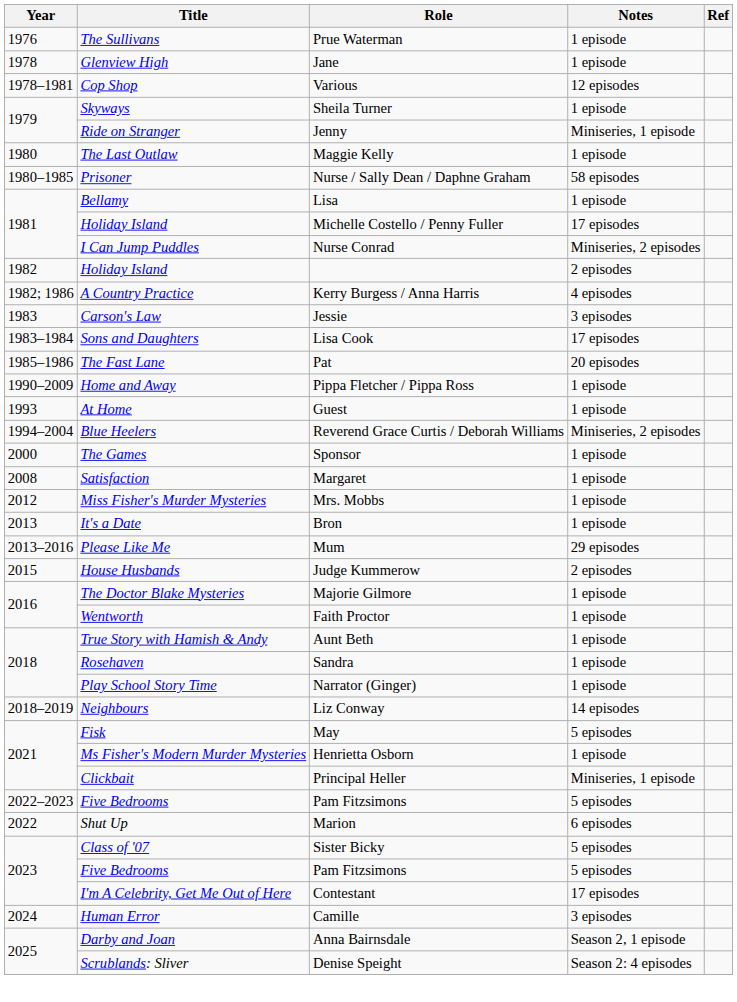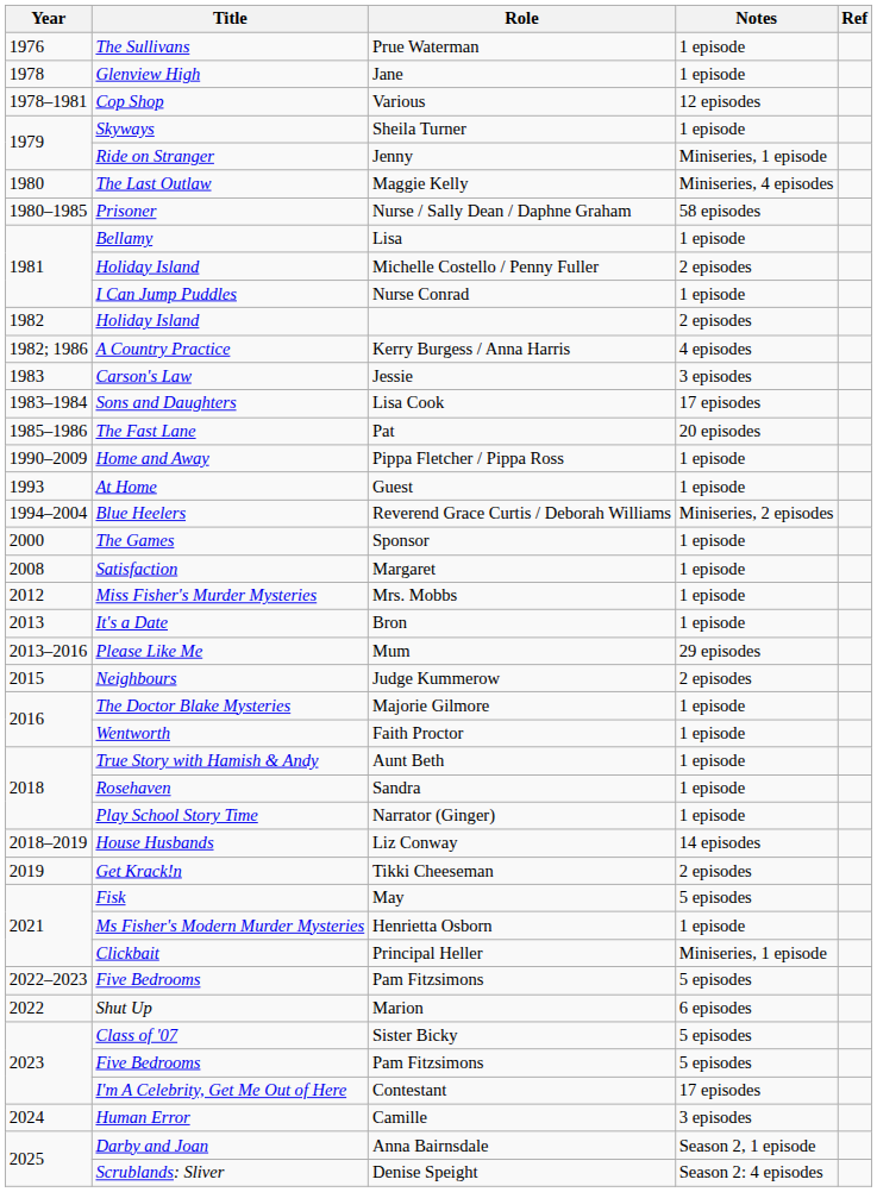 <table class="wikitable sortable">
 <tr>
 <th>Year</th>
 <th>Title</th>
 <th>Role</th>
 <th>Notes</th>
 <th>Ref</th>
 </tr>
 <tr>
 <td>1976</td>
 <td><em><a href='#'>The Sullivans</a></em></td>
 <td>Prue Waterman</td>
 <td>1 episode</td>
 <td></td>
 </tr>
 <tr>
 <td>1978</td>
 <td><em><a href='#'>Glenview High</a></em></td>
 <td>Jane</td>
 <td>1 episode</td>
 <td></td>
 </tr>
 <tr>
 <td>1978–1981</td>
 <td><em><a href='#'>Cop Shop</a></em></td>
 <td>Various</td>
 <td>12 episodes</td>
 <td></td>
 </tr>
 <tr>
 <td rowspan="2">1979</td>
 <td><em><a href='#'>Skyways</a></em></td>
 <td>Sheila Turner</td>
 <td>1 episode</td>
 <td></td>
 </tr>
 <tr>
 <td><em><a href='#'>Ride on Stranger</a></em></td>
 <td>Jenny</td>
 <td>Miniseries, 1 episode</td>
 <td></td>
 </tr>
 <tr>
 <td>1980</td>
 <td><em><a href='#'>The Last Outlaw</a></em></td>
 <td>Maggie Kelly</td>
-<td>1 episode</td>
+<td>Miniseries, 4 episodes</td>
 <td></td>
 </tr>
 <tr>
 <td>1980–1985</td>
 <td><em><a href='#'>Prisoner</a></em></td>
 <td>Nurse / Sally Dean / Daphne Graham</td>
 <td>58 episodes</td>
 <td></td>
 </tr>
 <tr>
 <td rowspan="3">1981</td>
 <td><em><a href='#'>Bellamy</a></em></td>
 <td>Lisa</td>
 <td>1 episode</td>
 <td></td>
 </tr>
 <tr>
 <td><em><a href='#'>Holiday Island</a></em></td>
 <td>Michelle Costello / Penny Fuller</td>
-<td>17 episodes</td>
+<td>2 episodes</td>
 <td></td>
 </tr>
 <tr>
 <td><em><a href='#'>I Can Jump Puddles</a></em></td>
 <td>Nurse Conrad</td>
-<td>Miniseries, 2 episodes</td>
+<td>1 episode</td>
 <td></td>
 </tr>
 <tr>
 <td>1982</td>
 <td><em><a href='#'>Holiday Island</a></em></td>
 <td></td>
 <td>2 episodes</td>
 <td></td>
 </tr>
 <tr>
 <td>1982; 1986</td>
 <td><em><a href='#'>A Country Practice</a></em></td>
 <td>Kerry Burgess / Anna Harris</td>
 <td>4 episodes</td>
 <td></td>
 </tr>
 <tr>
 <td>1983</td>
 <td><em><a href='#'>Carson's Law</a></em></td>
 <td>Jessie</td>
 <td>3 episodes</td>
 <td></td>
 </tr>
 <tr>
 <td>1983–1984</td>
 <td><em><a href='#'>Sons and Daughters</a></em></td>
 <td>Lisa Cook</td>
 <td>17 episodes</td>
 <td></td>
 </tr>
 <tr>
 <td>1985–1986</td>
 <td><em><a href='#'>The Fast Lane</a></em></td>
 <td>Pat</td>
 <td>20 episodes</td>
 <td></td>
 </tr>
 <tr>
 <td>1990–2009</td>
 <td><em><a href='#'>Home and Away</a></em></td>
 <td>Pippa Fletcher / Pippa Ross</td>
 <td>1 episode</td>
 <td></td>
 </tr>
 <tr>
 <td>1993</td>
 <td><em><a href='#'>At Home</a></em></td>
 <td>Guest</td>
 <td>1 episode</td>
 <td></td>
 </tr>
 <tr>
 <td>1994–2004</td>
 <td><em><a href='#'>Blue Heelers</a></em></td>
 <td>Reverend Grace Curtis / Deborah Williams</td>
 <td>Miniseries, 2 episodes</td>
 <td></td>
 </tr>
 <tr>
 <td>2000</td>
 <td><em><a href='#'>The Games</a></em></td>
 <td>Sponsor</td>
 <td>1 episode</td>
 <td></td>
 </tr>
 <tr>
 <td>2008</td>
 <td><em><a href='#'>Satisfaction</a></em></td>
 <td>Margaret</td>
 <td>1 episode</td>
 <td></td>
 </tr>
 <tr>
 <td>2012</td>
 <td><em><a href='#'>Miss Fisher's Murder Mysteries</a></em></td>
 <td>Mrs. Mobbs</td>
 <td>1 episode</td>
 <td></td>
 </tr>
 <tr>
 <td>2013</td>
 <td><em><a href='#'>It's a Date</a></em></td>
 <td>Bron</td>
 <td>1 episode</td>
 <td></td>
 </tr>
 <tr>
 <td>2013–2016</td>
 <td><em><a href='#'>Please Like Me</a></em></td>
 <td>Mum</td>
 <td>29 episodes</td>
 <td></td>
 </tr>
 <tr>
 <td>2015</td>
-<td><em><a href='#'>House Husbands</a></em></td>
+<td><em><a href='#'>Neighbours</a></em></td>
 <td>Judge Kummerow</td>
 <td>2 episodes</td>
 <td></td>
 </tr>
 <tr>
 <td rowspan="2">2016</td>
 <td><em><a href='#'>The Doctor Blake Mysteries</a></em></td>
 <td>Majorie Gilmore</td>
 <td>1 episode</td>
 <td></td>
 </tr>
 <tr>
 <td><em><a href='#'>Wentworth</a></em></td>
 <td>Faith Proctor</td>
 <td>1 episode</td>
 <td></td>
 </tr>
 <tr>
 <td rowspan="3">2018</td>
 <td><em><a href='#'>True Story with Hamish & Andy</a></em></td>
 <td>Aunt Beth</td>
 <td>1 episode</td>
 <td></td>
 </tr>
 <tr>
 <td><em><a href='#'>Rosehaven</a></em></td>
 <td>Sandra</td>
 <td>1 episode</td>
 <td></td>
 </tr>
 <tr>
 <td><em><a href='#'>Play School Story Time</a></em></td>
 <td>Narrator (Ginger)</td>
 <td>1 episode</td>
 <td></td>
 </tr>
 <tr>
 <td>2018–2019</td>
-<td><em><a href='#'>Neighbours</a></em></td>
+<td><em><a href='#'>House Husbands</a></em></td>
 <td>Liz Conway</td>
 <td>14 episodes</td>
+<td></td>
+</tr>
+<tr>
+<td>2019</td>
+<td><em><a href='#'>Get Krack!n</a></em></td>
+<td>Tikki Cheeseman</td>
+<td>2 episodes</td>
 <td></td>
 </tr>
 <tr>
 <td rowspan="3">2021</td>
 <td><em><a href='#'>Fisk</a></em></td>
 <td>May</td>
 <td>5 episodes</td>
 <td></td>
 </tr>
 <tr>
 <td><em><a href='#'>Ms Fisher's Modern Murder Mysteries</a></em></td>
 <td>Henrietta Osborn</td>
 <td>1 episode</td>
 <td></td>
 </tr>
 <tr>
 <td><em><a href='#'>Clickbait</a></em></td>
 <td>Principal Heller</td>
 <td>Miniseries, 1 episode</td>
 <td></td>
 </tr>
 <tr>
 <td>2022–2023</td>
 <td><em><a href='#'>Five Bedrooms</a></em></td>
 <td>Pam Fitzsimons</td>
 <td>5 episodes</td>
 <td></td>
 </tr>
 <tr>
 <td>2022</td>
 <td><em>Shut Up</em></td>
 <td>Marion</td>
 <td>6 episodes</td>
 <td></td>
 </tr>
 <tr>
 <td rowspan="3">2023</td>
 <td><em><a href='#'>Class of '07</a></em></td>
 <td>Sister Bicky</td>
 <td>5 episodes</td>
 <td></td>
 </tr>
 <tr>
 <td><em><a href='#'>Five Bedrooms</a></em></td>
 <td>Pam Fitzsimons</td>
 <td>5 episodes</td>
 <td></td>
 </tr>
 <tr>
 <td><em><a href='#'>I'm A Celebrity, Get Me Out of Here</a></em></td>
 <td>Contestant</td>
 <td>17 episodes</td>
 <td></td>
 </tr>
 <tr>
 <td>2024</td>
 <td><em><a href='#'>Human Error</a></em></td>
 <td>Camille</td>
 <td>3 episodes</td>
 <td></td>
 </tr>
 <tr>
 <td rowspan="2">2025</td>
 <td><em><a href='#'>Darby and Joan</a></em></td>
 <td>Anna Bairnsdale</td>
 <td>Season 2, 1 episode</td>
 <td></td>
 </tr>
 <tr>
 <td><em><a href='#'>Scrublands</a>: Sliver</em></td>
 <td>Denise Speight</td>
 <td>Season 2: 4 episodes</td>
 <td></td>
 </tr>
 </table>
